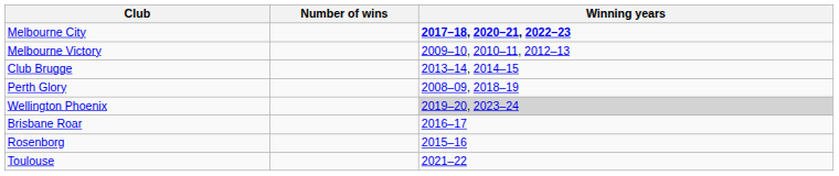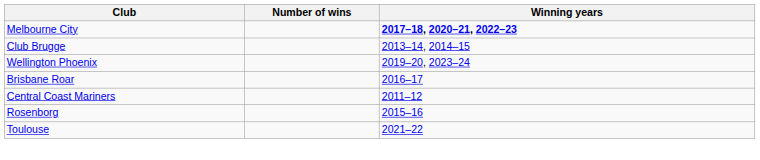 <table class="wikitable" style="width:90%">
 <tr>
 <th width=32%>Club</th>
 <th Width=18%>Number of wins</th>
 <th Width=50%>Winning years</th>
 </tr>
 <tr>
 <td> <a href='#'>Melbourne City</a></td>
 <td></td>
 <td><strong><a href='#'>2017–18</a>, <a href='#'>2020–21</a>, <a href='#'>2022–23</a></strong></td>
 </tr>
 <tr>
-<td> <a href='#'>Melbourne Victory</a></td>
-<td></td>
-<td><a href='#'>2009–10</a>, <a href='#'>2010–11</a>, <a href='#'>2012–13</a></td>
-</tr>
-<tr>
 <td> <a href='#'>Club Brugge</a></td>
 <td></td>
 <td><a href='#'>2013–14</a>, <a href='#'>2014–15</a></td>
 </tr>
 <tr>
-<td> <a href='#'>Perth Glory</a></td>
-<td></td>
-<td><a href='#'>2008–09</a>, <a href='#'>2018–19</a></td>
-</tr>
-<tr>
 <td> <a href='#'>Wellington Phoenix</a></td>
 <td></td>
-<td style="background: lightgrey;"><a href='#'>2019–20</a>, <a href='#'>2023–24</a></td>
+<td><a href='#'>2019–20</a>, <a href='#'>2023–24</a></td>
 </tr>
 <tr>
 <td> <a href='#'>Brisbane Roar</a></td>
 <td></td>
 <td><a href='#'>2016–17</a></td>
+</tr>
+<tr>
+<td> <a href='#'>Central Coast Mariners</a></td>
+<td></td>
+<td><a href='#'>2011–12</a></td>
 </tr>
 <tr>
 <td> <a href='#'>Rosenborg</a></td>
 <td></td>
 <td><a href='#'>2015–16</a></td>
 </tr>
 <tr>
 <td> <a href='#'>Toulouse</a></td>
 <td></td>
 <td><a href='#'>2021–22</a></td>
 </tr>
 </table>
